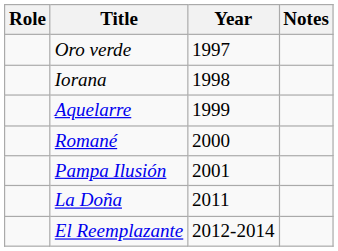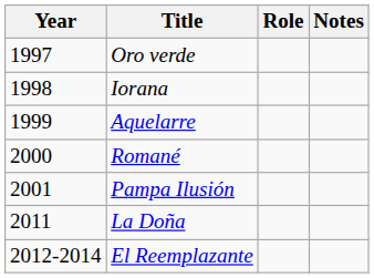 <table class="wikitable sortable">
 <tr>
+<th>Year</th>
+<th>Title</th>
 <th>Role</th>
-<th>Title</th>
-<th>Year</th>
 <th class="unsortable">Notes</th>
 </tr>
 <tr>
+<td>1997</td>
+<td><em>Oro verde</em></td>
 <td></td>
-<td><em>Oro verde</em></td>
-<td>1997</td>
 <td></td>
 </tr>
 <tr>
+<td>1998</td>
+<td><em>Iorana</em></td>
 <td></td>
-<td><em>Iorana</em></td>
-<td>1998</td>
 <td></td>
 </tr>
 <tr>
+<td>1999</td>
+<td><em><a href='#'>Aquelarre</a></em></td>
 <td></td>
-<td><em><a href='#'>Aquelarre</a></em></td>
-<td>1999</td>
 <td></td>
 </tr>
 <tr>
+<td>2000</td>
+<td><em><a href='#'>Romané</a></em></td>
 <td></td>
-<td><em><a href='#'>Romané</a></em></td>
-<td>2000</td>
 <td></td>
 </tr>
 <tr>
+<td>2001</td>
+<td><em><a href='#'>Pampa Ilusión</a></em></td>
 <td></td>
-<td><em><a href='#'>Pampa Ilusión</a></em></td>
-<td>2001</td>
 <td></td>
 </tr>
 <tr>
+<td>2011</td>
+<td><em><a href='#'>La Doña</a></em></td>
 <td></td>
-<td><em><a href='#'>La Doña</a></em></td>
-<td>2011</td>
 <td></td>
 </tr>
 <tr>
+<td>2012-2014</td>
+<td><em><a href='#'>El Reemplazante</a></em></td>
 <td></td>
-<td><em><a href='#'>El Reemplazante</a></em></td>
-<td>2012-2014</td>
 <td></td>
 </tr>
 </table>
